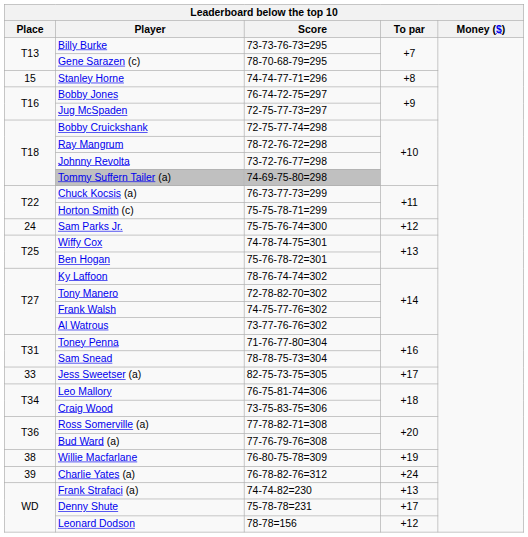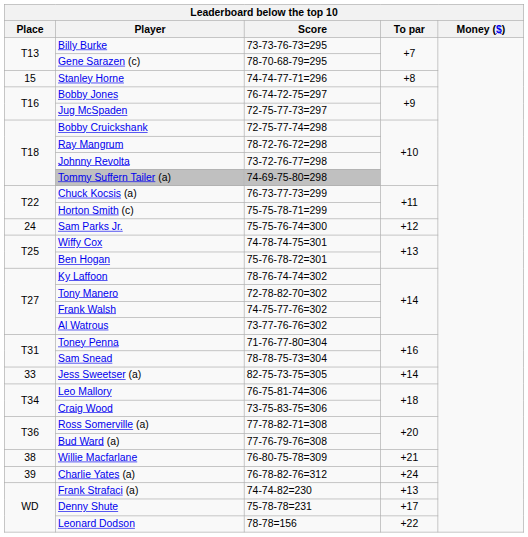 <table class="collapsible collapsed wikitable" style="width:50em;margin-top:-1px;">
 <tr>
 <th scope="col" colspan="6">Leaderboard below the top 10</th>
 </tr>
 <tr>
 <th>Place</th>
 <th>Player</th>
 <th>Score</th>
 <th>To par</th>
 <th>Money (<a href='#'>$</a>)</th>
 </tr>
 <tr>
 <td rowspan=2 align=center>T13</td>
 <td> <a href='#'>Billy Burke</a></td>
 <td>73-73-76-73=295</td>
 <td rowspan=2 align=center>+7</td>
 <td rowspan=30 align=center></td>
 </tr>
 <tr>
 <td> <a href='#'>Gene Sarazen</a> (c)</td>
 <td>78-70-68-79=295</td>
 </tr>
 <tr>
 <td align=center>15</td>
 <td> <a href='#'>Stanley Horne</a></td>
 <td>74-74-77-71=296</td>
 <td align=center>+8</td>
 </tr>
 <tr>
 <td rowspan=2 align=center>T16</td>
 <td> <a href='#'>Bobby Jones</a></td>
 <td>76-74-72-75=297</td>
 <td rowspan=2 align=center>+9</td>
 </tr>
 <tr>
 <td> <a href='#'>Jug McSpaden</a></td>
 <td>72-75-77-73=297</td>
 </tr>
 <tr>
 <td rowspan=4 align=center>T18</td>
 <td> <a href='#'>Bobby Cruickshank</a></td>
 <td>72-75-77-74=298</td>
 <td rowspan=4 align=center>+10</td>
 </tr>
 <tr>
 <td> <a href='#'>Ray Mangrum</a></td>
 <td>78-72-76-72=298</td>
 </tr>
 <tr>
 <td> <a href='#'>Johnny Revolta</a></td>
 <td>73-72-76-77=298</td>
 </tr>
 <tr>
 <td style="background:silver"> <a href='#'>Tommy Suffern Tailer</a> (a)</td>
 <td style="background:silver">74-69-75-80=298</td>
 </tr>
 <tr>
 <td rowspan=2 align=center>T22</td>
 <td> <a href='#'>Chuck Kocsis</a> (a)</td>
 <td>76-73-77-73=299</td>
 <td rowspan=2 align=center>+11</td>
 </tr>
 <tr>
 <td> <a href='#'>Horton Smith</a> (c)</td>
 <td>75-75-78-71=299</td>
 </tr>
 <tr>
 <td align=center>24</td>
 <td> <a href='#'>Sam Parks Jr.</a></td>
 <td>75-75-76-74=300</td>
 <td align=center>+12</td>
 </tr>
 <tr>
 <td rowspan=2 align=center>T25</td>
 <td> <a href='#'>Wiffy Cox</a></td>
 <td>74-78-74-75=301</td>
 <td rowspan=2 align=center>+13</td>
 </tr>
 <tr>
 <td> <a href='#'>Ben Hogan</a></td>
 <td>75-76-78-72=301</td>
 </tr>
 <tr>
 <td rowspan=4 align=center>T27</td>
 <td> <a href='#'>Ky Laffoon</a></td>
 <td>78-76-74-74=302</td>
 <td rowspan=4 align=center>+14</td>
 </tr>
 <tr>
 <td> <a href='#'>Tony Manero</a></td>
 <td>72-78-82-70=302</td>
 </tr>
 <tr>
 <td> <a href='#'>Frank Walsh</a></td>
 <td>74-75-77-76=302</td>
 </tr>
 <tr>
 <td> <a href='#'>Al Watrous</a></td>
 <td>73-77-76-76=302</td>
 </tr>
 <tr>
 <td rowspan=2 align=center>T31</td>
 <td> <a href='#'>Toney Penna</a></td>
 <td>71-76-77-80=304</td>
 <td rowspan=2 align=center>+16</td>
 </tr>
 <tr>
 <td> <a href='#'>Sam Snead</a></td>
 <td>78-78-75-73=304</td>
 </tr>
 <tr>
 <td align=center>33</td>
 <td> <a href='#'>Jess Sweetser</a> (a)</td>
 <td>82-75-73-75=305</td>
-<td align=center>+17</td>
+<td align=center>+14</td>
 </tr>
 <tr>
 <td rowspan=2 align=center>T34</td>
 <td> <a href='#'>Leo Mallory</a></td>
 <td>76-75-81-74=306</td>
 <td rowspan=2 align=center>+18</td>
 </tr>
 <tr>
 <td> <a href='#'>Craig Wood</a></td>
 <td>73-75-83-75=306</td>
 </tr>
 <tr>
 <td rowspan=2 align=center>T36</td>
 <td> <a href='#'>Ross Somerville</a> (a)</td>
 <td>77-78-82-71=308</td>
 <td rowspan=2 align=center>+20</td>
 </tr>
 <tr>
 <td> <a href='#'>Bud Ward</a> (a)</td>
 <td>77-76-79-76=308</td>
 </tr>
 <tr>
 <td align=center>38</td>
 <td> <a href='#'>Willie Macfarlane</a></td>
 <td>76-80-75-78=309</td>
-<td align=center>+19</td>
+<td align=center>+21</td>
 </tr>
 <tr>
 <td align=center>39</td>
 <td> <a href='#'>Charlie Yates</a> (a)</td>
 <td>76-78-82-76=312</td>
 <td align=center>+24</td>
 </tr>
 <tr>
 <td rowspan=3 align=center>WD</td>
 <td> <a href='#'>Frank Strafaci</a> (a)</td>
 <td>74-74-82=230</td>
 <td align=center>+13</td>
 </tr>
 <tr>
 <td> <a href='#'>Denny Shute</a></td>
 <td>75-78-78=231</td>
 <td align=center>+17</td>
 </tr>
 <tr>
 <td> <a href='#'>Leonard Dodson</a></td>
 <td>78-78=156</td>
-<td align=center>+12</td>
+<td align=center>+22</td>
 </tr>
 </table>
